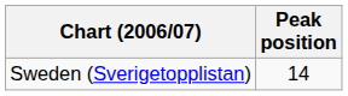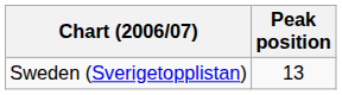 <table class="wikitable plainrowheaders">
 <tr>
 <th>Chart (2006/07)</th>
 <th>Peak <br> position</th>
 </tr>
 <tr>
 <td>Sweden (<a href='#'>Sverigetopplistan</a>)</td>
-<td style="text-align:center;">14</td>
+<td style="text-align:center;">13</td>
 </tr>
 </table>
